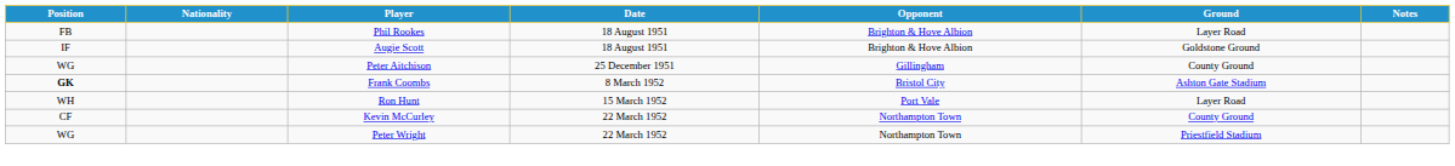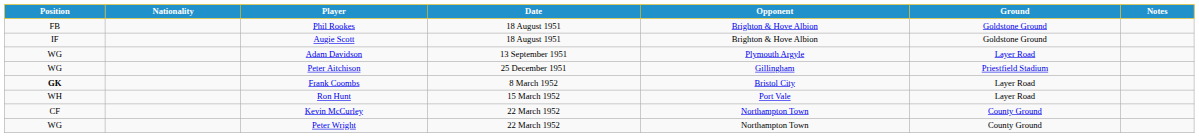 <table class="wikitable" style="text-align:center; font-size:90%; width:100%;">
 <tr>
 <th style="background:#2191CC; color:white; border:1px solid #F7C408; text-align:center;">Position</th>
 <th style="background:#2191CC; color:white; border:1px solid #F7C408; text-align:center;">Nationality</th>
 <th style="background:#2191CC; color:white; border:1px solid #F7C408; text-align:center;">Player</th>
 <th style="background:#2191CC; color:white; border:1px solid #F7C408; text-align:center;">Date</th>
 <th style="background:#2191CC; color:white; border:1px solid #F7C408; text-align:center;">Opponent</th>
 <th style="background:#2191CC; color:white; border:1px solid #F7C408; text-align:center;">Ground</th>
 <th style="background:#2191CC; color:white; border:1px solid #F7C408; text-align:center;">Notes</th>
 </tr>
 <tr>
 <td>FB</td>
 <td></td>
 <td><a href='#'>Phil Rookes</a></td>
 <td>18 August 1951</td>
 <td><a href='#'>Brighton & Hove Albion</a></td>
-<td>Layer Road</td>
+<td><a href='#'>Goldstone Ground</a></td>
 <td></td>
 </tr>
 <tr>
 <td>IF</td>
 <td></td>
 <td><a href='#'>Augie Scott</a></td>
 <td>18 August 1951</td>
 <td>Brighton & Hove Albion</td>
 <td>Goldstone Ground</td>
 <td></td>
 </tr>
 <tr>
 <td>WG</td>
 <td></td>
+<td><a href='#'>Adam Davidson</a></td>
+<td>13 September 1951</td>
+<td><a href='#'>Plymouth Argyle</a></td>
+<td><a href='#'>Layer Road</a></td>
+<td></td>
+</tr>
+<tr>
+<td>WG</td>
+<td></td>
 <td><a href='#'>Peter Aitchison</a></td>
 <td>25 December 1951</td>
 <td><a href='#'>Gillingham</a></td>
-<td>County Ground</td>
+<td><a href='#'>Priestfield Stadium</a></td>
 <td></td>
 </tr>
 <tr>
 <td><strong>GK</strong></td>
 <td></td>
 <td><a href='#'>Frank Coombs</a></td>
 <td>8 March 1952</td>
 <td><a href='#'>Bristol City</a></td>
-<td><a href='#'>Ashton Gate Stadium</a></td>
+<td>Layer Road</td>
 <td></td>
 </tr>
 <tr>
 <td>WH</td>
 <td></td>
 <td><a href='#'>Ron Hunt</a></td>
 <td>15 March 1952</td>
 <td><a href='#'>Port Vale</a></td>
 <td>Layer Road</td>
 <td></td>
 </tr>
 <tr>
 <td>CF</td>
 <td></td>
 <td><a href='#'>Kevin McCurley</a></td>
 <td>22 March 1952</td>
 <td><a href='#'>Northampton Town</a></td>
 <td><a href='#'>County Ground</a></td>
 <td></td>
 </tr>
 <tr>
 <td>WG</td>
 <td></td>
 <td><a href='#'>Peter Wright</a></td>
 <td>22 March 1952</td>
 <td>Northampton Town</td>
-<td><a href='#'>Priestfield Stadium</a></td>
+<td>County Ground</td>
 <td></td>
 </tr>
 </table>
